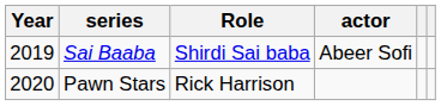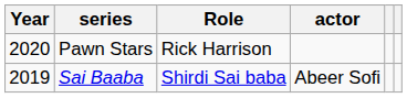 <table class="wikitable">
 <tr>
 <th>Year</th>
 <th>series</th>
 <th>Role</th>
 <th>actor</th>
 <th class="unsortable"></th>
 <th></th>
 </tr>
 <tr>
+<td>2020</td>
+<td>Pawn Stars</td>
+<td>Rick Harrison</td>
+<td></td>
+<td></td>
+<td></td>
+</tr>
+<tr>
 <td>2019</td>
 <td><em><a href='#'>Sai Baaba</a></em></td>
 <td><a href='#'>Shirdi Sai baba</a></td>
 <td>Abeer Sofi</td>
 <td></td>
 <td></td>
 </tr>
-<tr>
-<td>2020</td>
-<td>Pawn Stars</td>
-<td>Rick Harrison</td>
-<td></td>
-<td></td>
-<td></td>
-</tr>
 </table>
